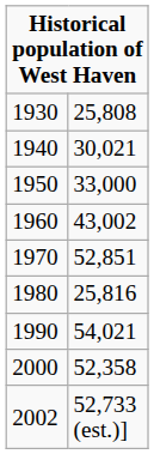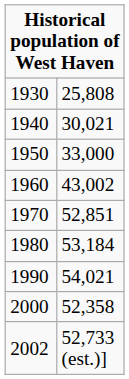 <table class="wikitable" style="float:right;">
 <tr>
 <td align="center" colspan="2"><strong>Historical<br> population of<br> West Haven</strong></td>
 </tr>
 <tr>
 <td>1930</td>
 <td>25,808</td>
 </tr>
 <tr>
 <td>1940</td>
 <td>30,021</td>
 </tr>
 <tr>
 <td>1950</td>
 <td>33,000</td>
 </tr>
 <tr>
 <td>1960</td>
 <td>43,002</td>
 </tr>
 <tr>
 <td>1970</td>
 <td>52,851</td>
 </tr>
 <tr>
 <td>1980</td>
-<td>25,816</td>
+<td>53,184</td>
 </tr>
 <tr>
 <td>1990</td>
 <td>54,021</td>
 </tr>
 <tr>
 <td>2000</td>
 <td>52,358</td>
 </tr>
 <tr>
 <td>2002</td>
 <td>52,733<br> (est.)]</td>
 </tr>
 </table>
